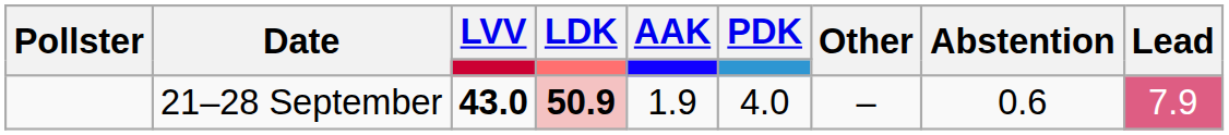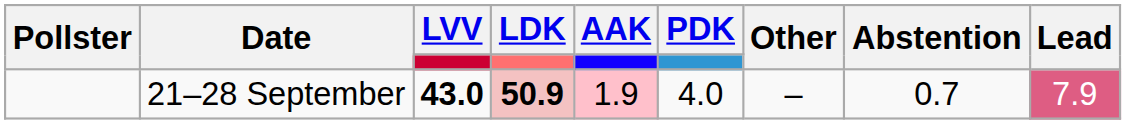 <table class="wikitable" style="text-align:center; font-size:95%; line-height:16px; margin-bottom:0">
 <tr>
 <th rowspan="2">Pollster</th>
 <th rowspan="2">Date</th>
 <th><a href='#'>LVV</a></th>
 <th><a href='#'>LDK</a></th>
 <th><a href='#'>AAK</a></th>
 <th><a href='#'>PDK</a></th>
 <th rowspan="2">Other</th>
 <th rowspan="2">Abstention</th>
 <th rowspan="2">Lead</th>
 </tr>
 <tr>
 <th style="background:#CC0033;"></th>
 <th style="background:#FF7070;"></th>
 <th style="background:#1100FF;"></th>
 <th style="background:#2E96D2;"></th>
 </tr>
 <tr>
 <td></td>
 <td>21–28 September</td>
 <td><strong>43.0</strong></td>
 <td style="background:#F4C2C2"><strong>50.9</strong></td>
-<td>1.9</td>
+<td style="background: pink;">1.9</td>
 <td>4.0</td>
 <td>–</td>
-<td>0.6</td>
+<td>0.7</td>
 <td style="background:#DE5D83; color:white;">7.9</td>
 </tr>
 </table>
